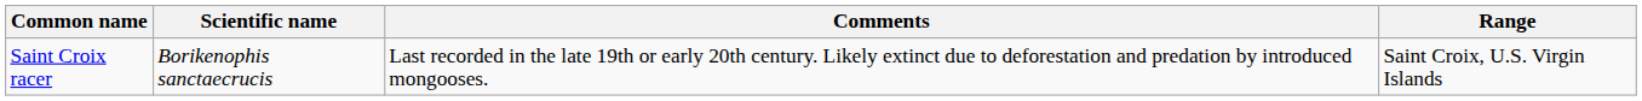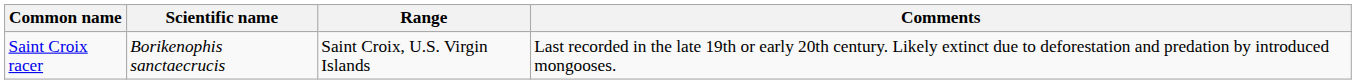 <table class="wikitable sortable">
 <tr>
 <th>Common name</th>
 <th>Scientific name</th>
+<th>Range</th>
 <th class="unsortable">Comments</th>
-<th>Range</th>
 </tr>
 <tr>
 <td><a href='#'>Saint Croix racer</a></td>
 <td><em>Borikenophis sanctaecrucis</em></td>
+<td>Saint Croix, U.S. Virgin Islands</td>
 <td>Last recorded in the late 19th or early 20th century. Likely extinct due to deforestation and predation by introduced mongooses.</td>
-<td>Saint Croix, U.S. Virgin Islands</td>
 </tr>
 </table>
